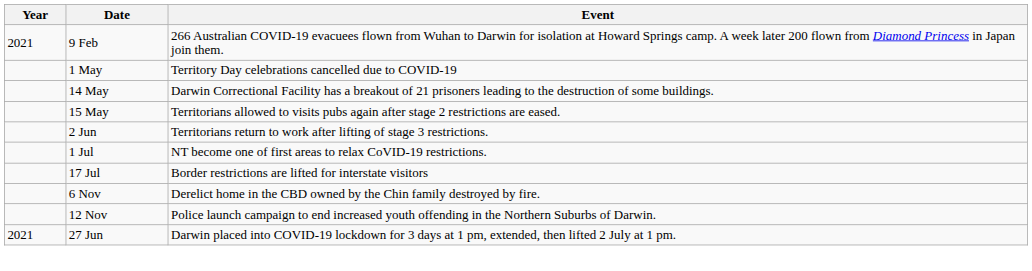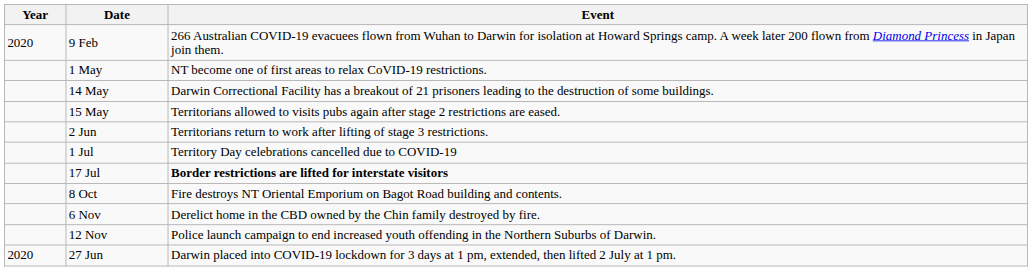 <table class="wikitable" style="width:100%">
 <tr>
 <th style="width:6%">Year</th>
 <th style="width:10%">Date</th>
 <th>Event</th>
 </tr>
 <tr>
-<td>2021</td>
+<td>2020</td>
 <td>9 Feb</td>
 <td>266 Australian COVID-19 evacuees flown from Wuhan to Darwin for isolation at Howard Springs camp. A week later 200 flown from <em><a href='#'>Diamond Princess</a></em> in Japan join them.</td>
 </tr>
 <tr>
 <td></td>
 <td>1 May</td>
-<td>Territory Day celebrations cancelled due to COVID-19</td>
+<td>NT become one of first areas to relax CoVID-19 restrictions.</td>
 </tr>
 <tr>
 <td></td>
 <td>14 May</td>
 <td>Darwin Correctional Facility has a breakout of 21 prisoners leading to the destruction of some buildings.</td>
 </tr>
 <tr>
 <td></td>
 <td>15 May</td>
 <td>Territorians allowed to visits pubs again after stage 2 restrictions are eased.</td>
 </tr>
 <tr>
 <td></td>
 <td>2 Jun</td>
 <td>Territorians return to work after lifting of stage 3 restrictions.</td>
 </tr>
 <tr>
 <td></td>
 <td>1 Jul</td>
-<td>NT become one of first areas to relax CoVID-19 restrictions.</td>
+<td>Territory Day celebrations cancelled due to COVID-19</td>
 </tr>
 <tr>
 <td></td>
 <td>17 Jul</td>
-<td>Border restrictions are lifted for interstate visitors</td>
+<td><strong>Border restrictions are lifted for interstate visitors</strong></td>
+</tr>
+<tr>
+<td></td>
+<td>8 Oct</td>
+<td>Fire destroys NT Oriental Emporium on Bagot Road building and contents.</td>
 </tr>
 <tr>
 <td></td>
 <td>6 Nov</td>
 <td>Derelict home in the CBD owned by the Chin family destroyed by fire.</td>
 </tr>
 <tr>
 <td></td>
 <td>12 Nov</td>
 <td>Police launch campaign to end increased youth offending in the Northern Suburbs of Darwin.</td>
 </tr>
 <tr>
-<td>2021</td>
+<td>2020</td>
 <td>27 Jun</td>
 <td>Darwin placed into COVID-19 lockdown for 3 days at 1 pm, extended, then lifted 2 July at 1 pm.</td>
 </tr>
 </table>
